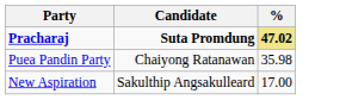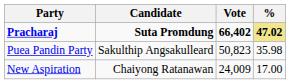 <table class="wikitable" style="text-align:right">
 <tr>
 <th>Party</th>
 <th>Candidate</th>
+<th>Vote</th>
 <th>%</th>
 </tr>
 <tr>
 <td align="left"><a href='#'><strong>Pracharaj</strong></a></td>
 <td><strong>Suta Promdung</strong></td>
+<td><strong>66,402</strong></td>
 <td style="background: khaki;"><strong>47.02</strong></td>
 </tr>
 <tr>
 <td align="left"><a href='#'>Puea Pandin Party</a></td>
-<td>Chaiyong Ratanawan</td>
+<td>Sakulthip Angsakulleard</td>
+<td>50,823</td>
 <td>35.98</td>
 </tr>
 <tr>
 <td align="left"><a href='#'>New Aspiration</a></td>
-<td>Sakulthip Angsakulleard</td>
+<td>Chaiyong Ratanawan</td>
+<td>24,009</td>
 <td>17.00</td>
 </tr>
 </table>
